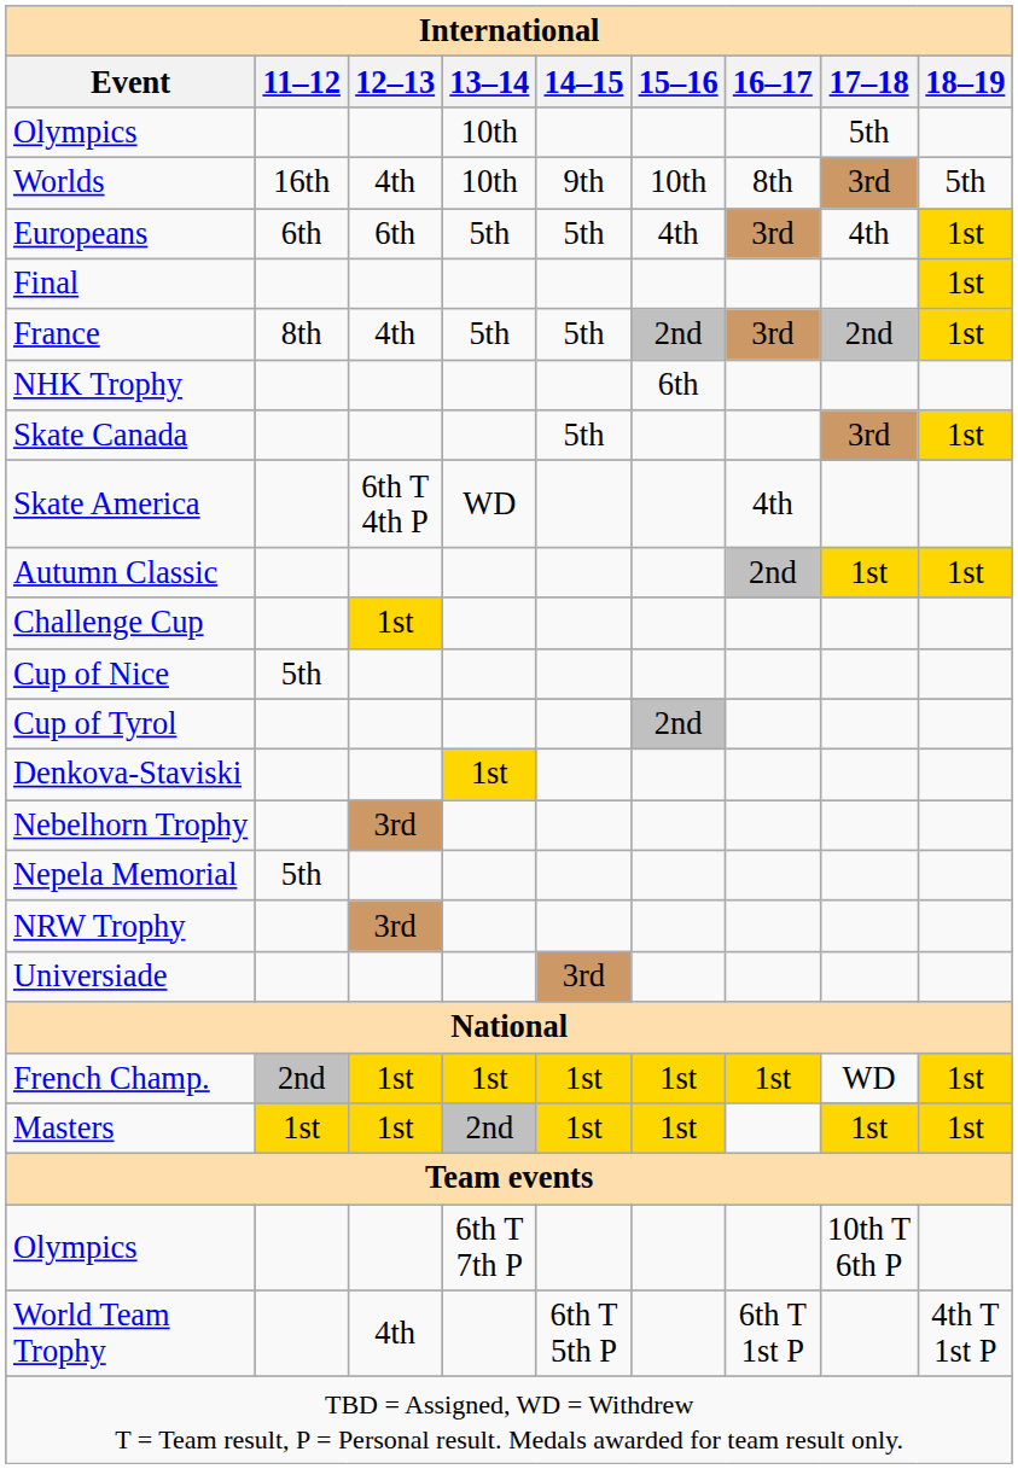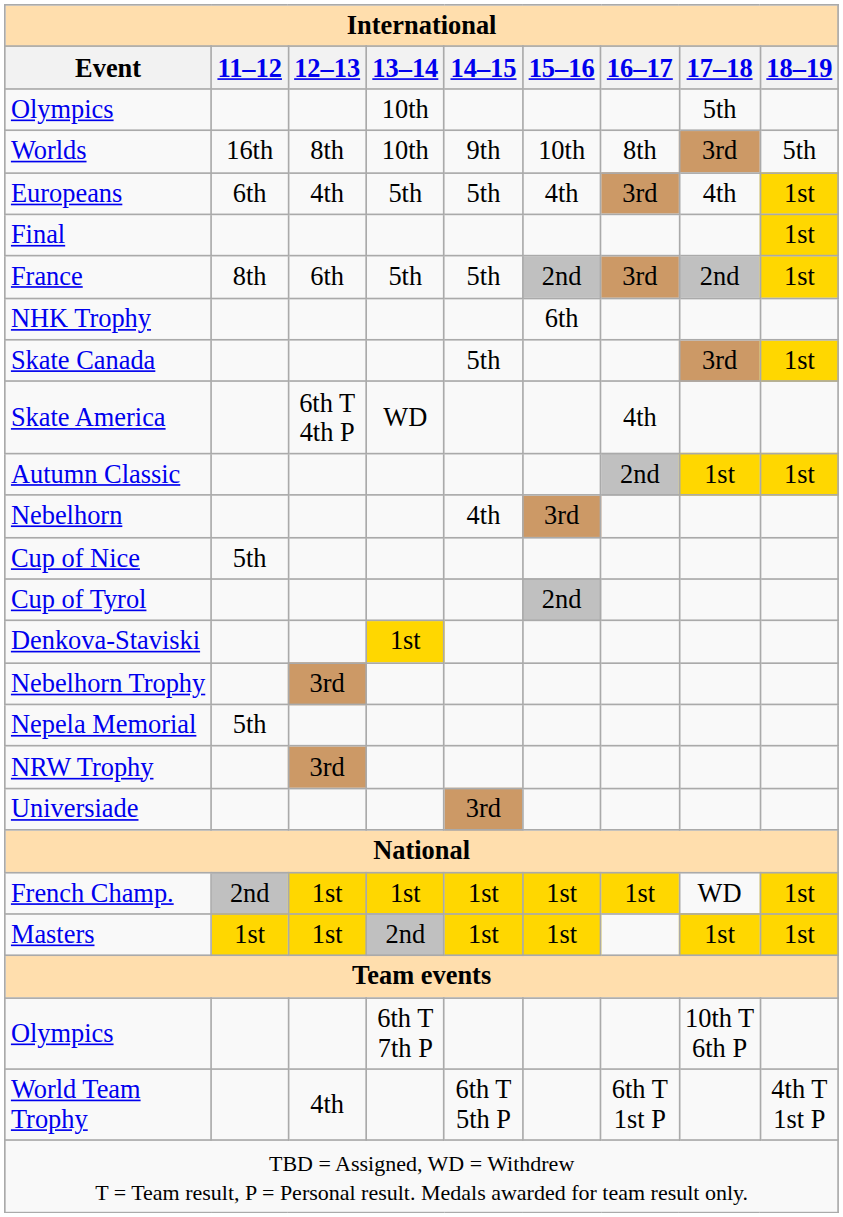 <table class="wikitable" style="text-align:center">
 <tr>
 <th colspan="9" style="background-color: #ffdead; " align="center">International</th>
 </tr>
 <tr>
 <th>Event</th>
 <th><a href='#'>11–12</a></th>
 <th><a href='#'>12–13</a></th>
 <th><a href='#'>13–14</a></th>
 <th><a href='#'>14–15</a></th>
 <th><a href='#'>15–16</a></th>
 <th><a href='#'>16–17</a></th>
 <th><a href='#'>17–18</a></th>
 <th><a href='#'>18–19</a></th>
 </tr>
 <tr>
 <td align=left><a href='#'>Olympics</a></td>
 <td></td>
 <td></td>
 <td>10th</td>
 <td></td>
 <td></td>
 <td></td>
 <td>5th</td>
 <td></td>
 </tr>
 <tr>
 <td align=left><a href='#'>Worlds</a></td>
 <td>16th</td>
-<td>4th</td>
+<td>8th</td>
 <td>10th</td>
 <td>9th</td>
 <td>10th</td>
 <td>8th</td>
 <td bgcolor="#cc9966">3rd</td>
 <td>5th</td>
 </tr>
 <tr>
 <td align=left><a href='#'>Europeans</a></td>
 <td>6th</td>
-<td>6th</td>
+<td>4th</td>
 <td>5th</td>
 <td>5th</td>
 <td>4th</td>
 <td bgcolor="#cc9966">3rd</td>
 <td>4th</td>
 <td bgcolor=gold>1st</td>
 </tr>
 <tr>
 <td align=left> <a href='#'>Final</a></td>
 <td></td>
 <td></td>
 <td></td>
 <td></td>
 <td></td>
 <td></td>
 <td></td>
 <td bgcolor=gold>1st</td>
 </tr>
 <tr>
 <td align=left> <a href='#'>France</a></td>
 <td>8th</td>
-<td>4th</td>
+<td>6th</td>
 <td>5th</td>
 <td>5th</td>
 <td bgcolor=silver>2nd</td>
 <td bgcolor="#cc9966">3rd</td>
 <td bgcolor=silver>2nd</td>
 <td bgcolor=gold>1st</td>
 </tr>
 <tr>
 <td align=left> <a href='#'>NHK Trophy</a></td>
 <td></td>
 <td></td>
 <td></td>
 <td></td>
 <td>6th</td>
 <td></td>
 <td></td>
 <td></td>
 </tr>
 <tr>
 <td align=left> <a href='#'>Skate Canada</a></td>
 <td></td>
 <td></td>
 <td></td>
 <td>5th</td>
 <td></td>
 <td></td>
 <td bgcolor="#cc9966">3rd</td>
 <td bgcolor=gold>1st</td>
 </tr>
 <tr>
 <td align=left> <a href='#'>Skate America</a></td>
 <td></td>
 <td>6th T <br>4th P</td>
 <td>WD</td>
 <td></td>
 <td></td>
 <td>4th</td>
 <td></td>
 <td></td>
 </tr>
 <tr>
 <td align=left> <a href='#'>Autumn Classic</a></td>
 <td></td>
 <td></td>
 <td></td>
 <td></td>
 <td></td>
 <td bgcolor=silver>2nd</td>
 <td bgcolor=gold>1st</td>
 <td bgcolor=gold>1st</td>
 </tr>
 <tr>
-<td align=left><a href='#'>Challenge Cup</a></td>
-<td></td>
-<td bgcolor=gold>1st</td>
+<td align=left> <a href='#'>Nebelhorn</a></td>
 <td></td>
 <td></td>
 <td></td>
+<td>4th</td>
+<td bgcolor="#cc9966">3rd</td>
 <td></td>
 <td></td>
 <td></td>
 </tr>
 <tr>
 <td align=left><a href='#'>Cup of Nice</a></td>
 <td>5th</td>
 <td></td>
 <td></td>
 <td></td>
 <td></td>
 <td></td>
 <td></td>
 <td></td>
 </tr>
 <tr>
 <td align=left><a href='#'>Cup of Tyrol</a></td>
 <td></td>
 <td></td>
 <td></td>
 <td></td>
 <td bgcolor=silver>2nd</td>
 <td></td>
 <td></td>
 <td></td>
 </tr>
 <tr>
 <td align=left><a href='#'>Denkova-Staviski</a></td>
 <td></td>
 <td></td>
 <td bgcolor=gold>1st</td>
 <td></td>
 <td></td>
 <td></td>
 <td></td>
 <td></td>
 </tr>
 <tr>
 <td align=left><a href='#'>Nebelhorn Trophy</a></td>
 <td></td>
 <td bgcolor="#cc9966">3rd</td>
 <td></td>
 <td></td>
 <td></td>
 <td></td>
 <td></td>
 <td></td>
 </tr>
 <tr>
 <td align=left><a href='#'>Nepela Memorial</a></td>
 <td>5th</td>
 <td></td>
 <td></td>
 <td></td>
 <td></td>
 <td></td>
 <td></td>
 <td></td>
 </tr>
 <tr>
 <td align=left><a href='#'>NRW Trophy</a></td>
 <td></td>
 <td bgcolor="#cc9966">3rd</td>
 <td></td>
 <td></td>
 <td></td>
 <td></td>
 <td></td>
 <td></td>
 </tr>
 <tr>
 <td align=left><a href='#'>Universiade</a></td>
 <td></td>
 <td></td>
 <td></td>
 <td bgcolor="#cc9966">3rd</td>
 <td></td>
 <td></td>
 <td></td>
 <td></td>
 </tr>
 <tr>
 <th colspan="9" style="background-color: #ffdead; " align="center">National</th>
 </tr>
 <tr>
 <td align=left><a href='#'>French Champ.</a></td>
 <td bgcolor=silver>2nd</td>
 <td bgcolor=gold>1st</td>
 <td bgcolor=gold>1st</td>
 <td bgcolor=gold>1st</td>
 <td bgcolor=gold>1st</td>
 <td bgcolor=gold>1st</td>
 <td>WD</td>
 <td bgcolor=gold>1st</td>
 </tr>
 <tr>
 <td align=left><a href='#'>Masters</a></td>
 <td bgcolor=gold>1st</td>
 <td bgcolor=gold>1st</td>
 <td bgcolor=silver>2nd</td>
 <td bgcolor=gold>1st</td>
 <td bgcolor=gold>1st</td>
 <td></td>
 <td bgcolor=gold>1st</td>
 <td bgcolor=gold>1st</td>
 </tr>
 <tr>
 <th colspan="9" style="background-color: #ffdead; " align="center">Team events</th>
 </tr>
 <tr>
 <td align=left><a href='#'>Olympics</a></td>
 <td></td>
 <td></td>
 <td>6th T <br>7th P</td>
 <td></td>
 <td></td>
 <td></td>
 <td>10th T <br>6th P</td>
 <td></td>
 </tr>
 <tr>
 <td align=left><a href='#'>World Team<br>Trophy</a></td>
 <td></td>
 <td>4th</td>
 <td></td>
 <td>6th T <br>5th P</td>
 <td></td>
 <td>6th T <br>1st P</td>
 <td></td>
 <td>4th T <br> 1st P</td>
 </tr>
 <tr>
 <td colspan="9" align="center"><small> TBD = Assigned, WD = Withdrew <br> T = Team result, P = Personal result. Medals awarded for team result only. </small></td>
 </tr>
 </table>
